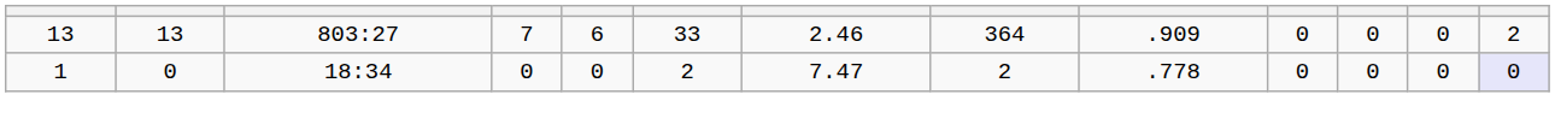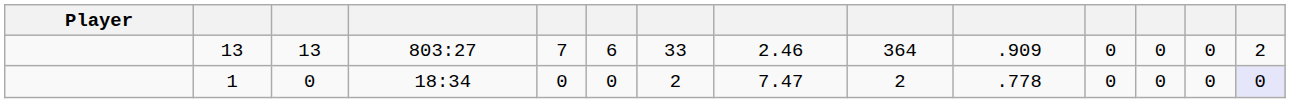 <table class="wikitable sortable" style="width:100%; text-align:center;">
 <tr>
+<th>Player</th>
 <th></th>
 <th></th>
 <th></th>
 <th></th>
 <th></th>
 <th></th>
 <th></th>
 <th></th>
 <th></th>
 <th></th>
 <th></th>
 <th></th>
 <th></th>
 </tr>
 <tr>
+<td style=white-space:nowrap></td>
 <td>13</td>
 <td>13</td>
 <td>803:27</td>
 <td>7</td>
 <td>6</td>
 <td>33</td>
 <td>2.46</td>
 <td>364</td>
 <td>.909</td>
 <td>0</td>
 <td>0</td>
 <td>0</td>
 <td>2</td>
 </tr>
 <tr>
+<td style=white-space:nowrap></td>
 <td>1</td>
 <td>0</td>
 <td>18:34</td>
 <td>0</td>
 <td>0</td>
 <td>2</td>
 <td>7.47</td>
 <td>2</td>
 <td>.778</td>
 <td>0</td>
 <td>0</td>
 <td>0</td>
 <td style="background: lavender;">0</td>
 </tr>
 </table>
